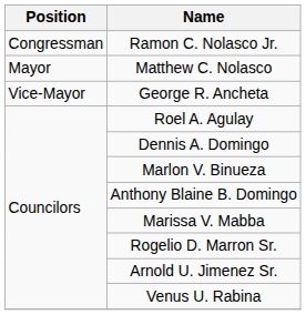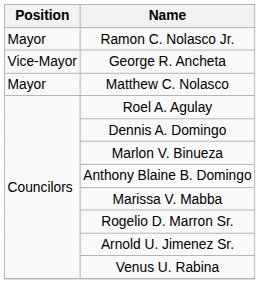 <table class="wikitable" style="line-height:1.20em; font-size:100%;">
 <tr>
 <th>Position</th>
 <th>Name</th>
 </tr>
 <tr>
-<td>Congressman</td>
+<td>Mayor</td>
 <td style="text-align:center;">Ramon C. Nolasco Jr.</td>
+</tr>
+<tr>
+<td>Vice-Mayor</td>
+<td style="text-align:center;">George R. Ancheta</td>
 </tr>
 <tr>
 <td>Mayor</td>
 <td style="text-align:center;">Matthew C. Nolasco</td>
-</tr>
-<tr>
-<td>Vice-Mayor</td>
-<td style="text-align:center;">George R. Ancheta</td>
 </tr>
 <tr>
 <td rowspan=8>Councilors</td>
 <td style="text-align:center;">Roel A. Agulay</td>
 </tr>
 <tr>
 <td style="text-align:center;">Dennis A. Domingo</td>
 </tr>
 <tr>
 <td style="text-align:center;">Marlon V. Binueza</td>
 </tr>
 <tr>
 <td style="text-align:center;">Anthony Blaine B. Domingo</td>
 </tr>
 <tr>
 <td style="text-align:center;">Marissa V. Mabba</td>
 </tr>
 <tr>
 <td style="text-align:center;">Rogelio D. Marron Sr.</td>
 </tr>
 <tr>
 <td style="text-align:center;">Arnold U. Jimenez Sr.</td>
 </tr>
 <tr>
 <td style="text-align:center;">Venus U. Rabina</td>
 </tr>
 <tr>
 </tr>
 </table>
